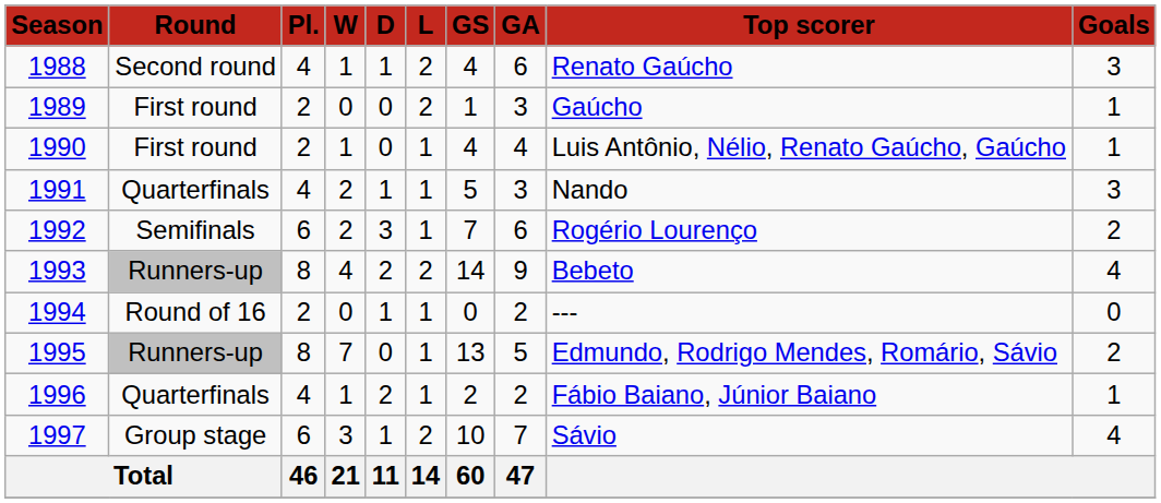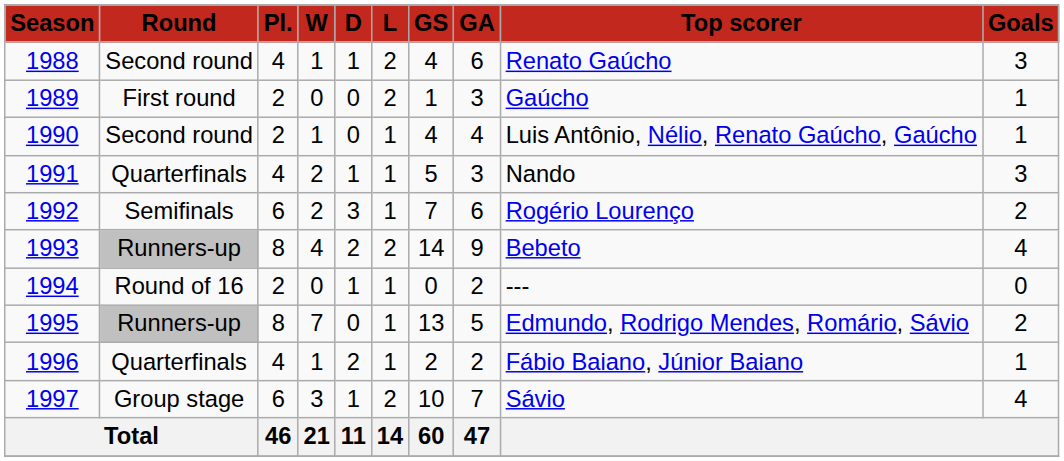 <table class="wikitable">
 <tr style="background:#C3281E; text-align:center;">
 <td><span><strong>Season</strong></span></td>
 <td><span><strong>Round</strong></span></td>
 <td><span><strong>Pl.</strong></span></td>
 <td><span><strong>W</strong></span></td>
 <td><span><strong>D</strong></span></td>
 <td><span><strong>L</strong></span></td>
 <td><span><strong>GS</strong></span></td>
 <td><span><strong>GA</strong></span></td>
 <td><span><strong>Top scorer</strong></span></td>
 <td><span><strong>Goals</strong></span></td>
 </tr>
 <tr>
 <td align=center><a href='#'>1988</a></td>
 <td align=center>Second round</td>
 <td align=center>4</td>
 <td align=center>1</td>
 <td align=center>1</td>
 <td align=center>2</td>
 <td align=center>4</td>
 <td align=center>6</td>
 <td align=left> <a href='#'>Renato Gaúcho</a></td>
 <td align=center>3</td>
 </tr>
 <tr>
 <td align=center><a href='#'>1989</a></td>
 <td align=center>First round</td>
 <td align=center>2</td>
 <td align=center>0</td>
 <td align=center>0</td>
 <td align=center>2</td>
 <td align=center>1</td>
 <td align=center>3</td>
 <td align=left> <a href='#'>Gaúcho</a></td>
 <td align=center>1</td>
 </tr>
 <tr>
 <td align=center><a href='#'>1990</a></td>
-<td align=center>First round</td>
+<td align=center>Second round</td>
 <td align=center>2</td>
 <td align=center>1</td>
 <td align=center>0</td>
 <td align=center>1</td>
 <td align=center>4</td>
 <td align=center>4</td>
 <td align=left> Luis Antônio,  <a href='#'>Nélio</a>,  <a href='#'>Renato Gaúcho</a>,  <a href='#'>Gaúcho</a></td>
 <td align=center>1</td>
 </tr>
 <tr>
 <td align=center><a href='#'>1991</a></td>
 <td align=center>Quarterfinals</td>
 <td align=center>4</td>
 <td align=center>2</td>
 <td align=center>1</td>
 <td align=center>1</td>
 <td align=center>5</td>
 <td align=center>3</td>
 <td align=left> Nando</td>
 <td align=center>3</td>
 </tr>
 <tr>
 <td align=center><a href='#'>1992</a></td>
 <td align=center>Semifinals</td>
 <td align=center>6</td>
 <td align=center>2</td>
 <td align=center>3</td>
 <td align=center>1</td>
 <td align=center>7</td>
 <td align=center>6</td>
 <td align=left> <a href='#'>Rogério Lourenço</a></td>
 <td align=center>2</td>
 </tr>
 <tr>
 <td align=center><a href='#'>1993</a></td>
 <td align=center bgcolor="silver">Runners-up</td>
 <td align=center>8</td>
 <td align=center>4</td>
 <td align=center>2</td>
 <td align=center>2</td>
 <td align=center>14</td>
 <td align=center>9</td>
 <td align=left> <a href='#'>Bebeto</a></td>
 <td align=center>4</td>
 </tr>
 <tr>
 <td align=center><a href='#'>1994</a></td>
 <td align=center>Round of 16</td>
 <td align=center>2</td>
 <td align=center>0</td>
 <td align=center>1</td>
 <td align=center>1</td>
 <td align=center>0</td>
 <td align=center>2</td>
 <td align=left>---</td>
 <td align=center>0</td>
 </tr>
 <tr>
 <td align=center><a href='#'>1995</a></td>
 <td align=center bgcolor="silver">Runners-up</td>
 <td align=center>8</td>
 <td align=center>7</td>
 <td align=center>0</td>
 <td align=center>1</td>
 <td align=center>13</td>
 <td align=center>5</td>
 <td align=left> <a href='#'>Edmundo</a>,  <a href='#'>Rodrigo Mendes</a>,  <a href='#'>Romário</a>,  <a href='#'>Sávio</a></td>
 <td align=center>2</td>
 </tr>
 <tr>
 <td align=center><a href='#'>1996</a></td>
 <td align=center>Quarterfinals</td>
 <td align=center>4</td>
 <td align=center>1</td>
 <td align=center>2</td>
 <td align=center>1</td>
 <td align=center>2</td>
 <td align=center>2</td>
 <td align=left> <a href='#'>Fábio Baiano</a>,  <a href='#'>Júnior Baiano</a></td>
 <td align=center>1</td>
 </tr>
 <tr>
 <td align=center><a href='#'>1997</a></td>
 <td align=center>Group stage</td>
 <td align=center>6</td>
 <td align=center>3</td>
 <td align=center>1</td>
 <td align=center>2</td>
 <td align=center>10</td>
 <td align=center>7</td>
 <td align=left> <a href='#'>Sávio</a></td>
 <td align=center>4</td>
 </tr>
 <tr>
 <th colspan="2"><strong>Total</strong></th>
 <th align=center>46</th>
 <th align=center>21</th>
 <th align=center>11</th>
 <th align=center>14</th>
 <th align=center>60</th>
 <th align=center>47</th>
 <th colspan="2"></th>
 </tr>
 <tr>
 </tr>
 </table>
